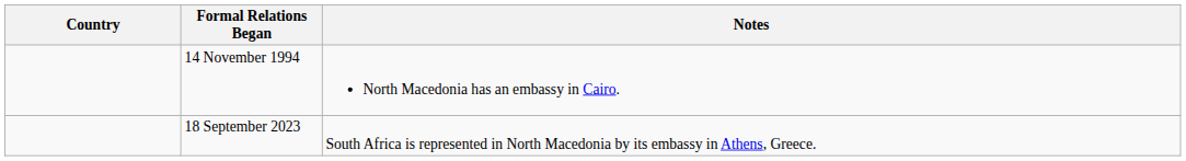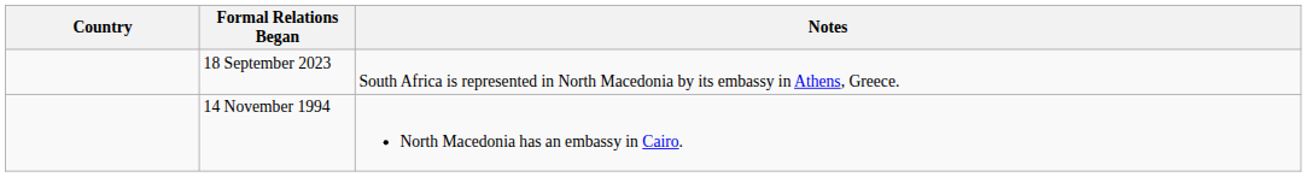 <table class="wikitable sortable" style="width:100%; margin:auto;">
 <tr>
 <th style="width:15%;">Country</th>
 <th style="width:12%;">Formal Relations Began</th>
 <th>Notes</th>
 </tr>
 <tr valign="top">
 <td></td>
+<td>18 September 2023</td>
+<td><br>South Africa is represented in North Macedonia by its embassy in <a href='#'>Athens</a>, Greece.</td>
+</tr>
+<tr valign="top">
+<td></td>
 <td>14 November 1994</td>
 <td><br><ul><li>North Macedonia has an embassy in <a href='#'>Cairo</a>.</li></ul></td>
 </tr>
-<tr valign="top">
-<td></td>
-<td>18 September 2023</td>
-<td><br>South Africa is represented in North Macedonia by its embassy in <a href='#'>Athens</a>, Greece.</td>
-</tr>
 </table>
